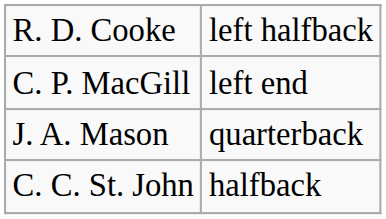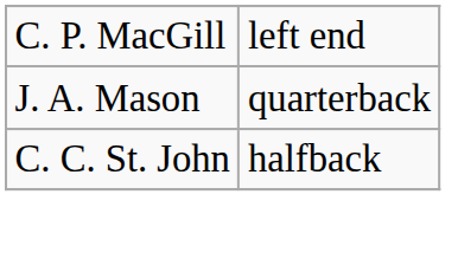 <table class="wikitable">
 <tr>
-</tr>
-<tr>
-<td>R. D. Cooke</td>
-<td>left halfback</td>
 </tr>
 <tr>
 <td>C. P. MacGill</td>
 <td>left end</td>
 </tr>
 <tr>
 <td>J. A. Mason</td>
 <td>quarterback</td>
 </tr>
 <tr>
 <td>C. C. St. John</td>
 <td>halfback</td>
 </tr>
 <tr>
 </tr>
 </table>
